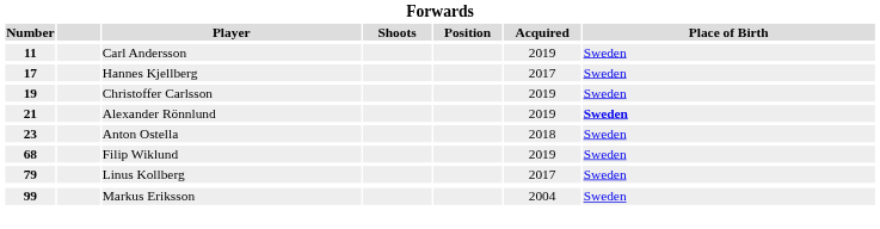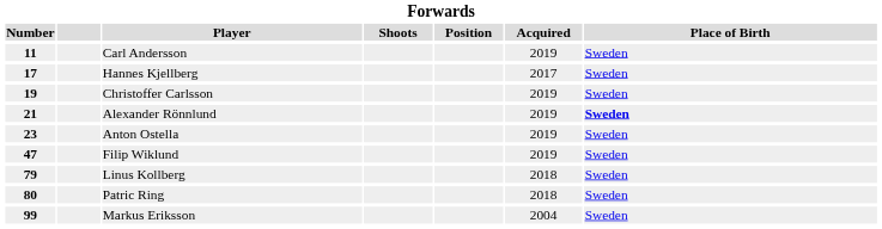 <table width=65%>
 <tr>
 <th colspan=7><big>Forwards</big></th>
 </tr>
 <tr bgcolor="#dddddd">
 <th width=5%>Number</th>
 <th width=5%></th>
 <th !width=18%>Player</th>
 <th width=8%>Shoots</th>
 <th width=8%>Position</th>
 <th width=9%>Acquired</th>
 <th width=34%>Place of Birth</th>
 </tr>
 <tr>
 </tr>
 <tr bgcolor="#eeeeee">
 <td align=center><strong>11</strong></td>
 <td align=center></td>
 <td>Carl Andersson</td>
 <td align=center></td>
 <td align=center></td>
 <td align=center>2019</td>
 <td><a href='#'>Sweden</a></td>
 </tr>
 <tr>
 </tr>
 <tr bgcolor="#eeeeee">
 <td align=center><strong>17</strong></td>
 <td align=center></td>
 <td>Hannes Kjellberg</td>
 <td align=center></td>
 <td align=center></td>
 <td align=center>2017</td>
 <td><a href='#'>Sweden</a></td>
 </tr>
 <tr>
 </tr>
 <tr bgcolor="#eeeeee">
 <td align=center><strong>19</strong></td>
 <td align=center></td>
 <td>Christoffer Carlsson</td>
 <td align=center></td>
 <td align=center></td>
 <td align=center>2019</td>
 <td><a href='#'>Sweden</a></td>
 </tr>
 <tr>
 </tr>
 <tr bgcolor="#eeeeee">
 <td align=center><strong>21</strong></td>
 <td align=center></td>
 <td>Alexander Rönnlund</td>
 <td align=center></td>
 <td align=center></td>
 <td align=center>2019</td>
 <td><strong><a href='#'>Sweden</a></strong></td>
 </tr>
 <tr>
 </tr>
 <tr bgcolor="#eeeeee">
 <td align=center><strong>23</strong></td>
 <td align=center></td>
 <td>Anton Ostella</td>
 <td align=center></td>
 <td align=center></td>
-<td align=center>2018</td>
+<td align=center>2019</td>
 <td><a href='#'>Sweden</a></td>
 </tr>
 <tr>
 </tr>
 <tr bgcolor="#eeeeee">
-<td align=center><strong>68</strong></td>
+<td align=center><strong>47</strong></td>
 <td align=center></td>
 <td>Filip Wiklund</td>
 <td align=center></td>
 <td align=center></td>
 <td align=center>2019</td>
 <td><a href='#'>Sweden</a></td>
 </tr>
 <tr>
 </tr>
 <tr bgcolor="#eeeeee">
 <td align=center><strong>79</strong></td>
 <td align=center></td>
 <td>Linus Kollberg</td>
 <td align=center></td>
 <td align=center></td>
-<td align=center>2017</td>
+<td align=center>2018</td>
 <td><a href='#'>Sweden</a></td>
 </tr>
 <tr>
+</tr>
+<tr bgcolor="#eeeeee">
+<td align=center><strong>80</strong></td>
+<td align=center></td>
+<td>Patric Ring</td>
+<td align=center></td>
+<td align=center></td>
+<td align=center>2018</td>
+<td><a href='#'>Sweden</a></td>
 </tr>
 <tr>
 </tr>
 <tr bgcolor="#eeeeee">
 <td align=center><strong>99</strong></td>
 <td align=center></td>
 <td>Markus Eriksson</td>
 <td align=center></td>
 <td align=center></td>
 <td align=center>2004</td>
 <td><a href='#'>Sweden</a></td>
 </tr>
 </table>
